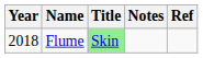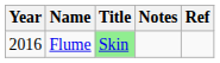 <table class="wikitable">
 <tr>
 <th>Year</th>
 <th>Name</th>
 <th>Title</th>
 <th>Notes</th>
 <th>Ref</th>
 </tr>
 <tr>
-<td>2018</td>
+<td>2016</td>
 <td><a href='#'>Flume</a></td>
 <td style="background: lightgreen;"><a href='#'>Skin</a></td>
 <td></td>
 <td></td>
 </tr>
 </table>
